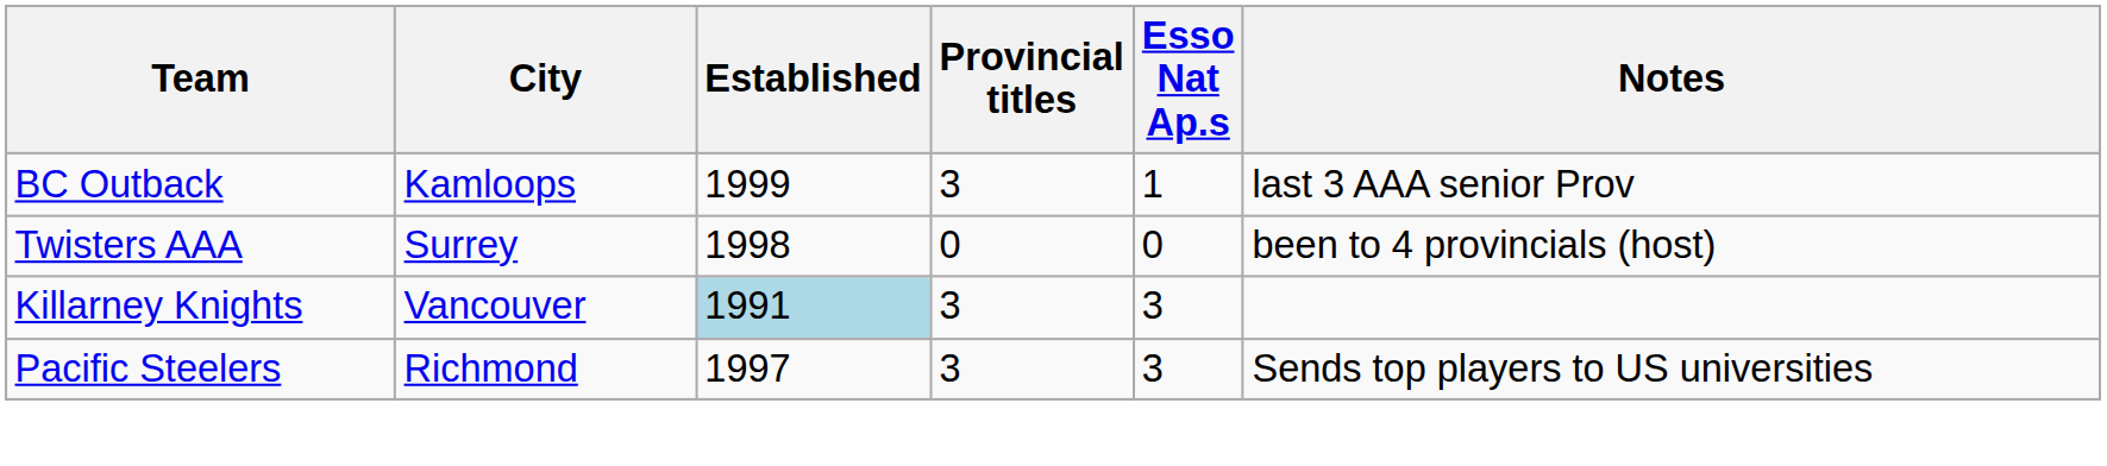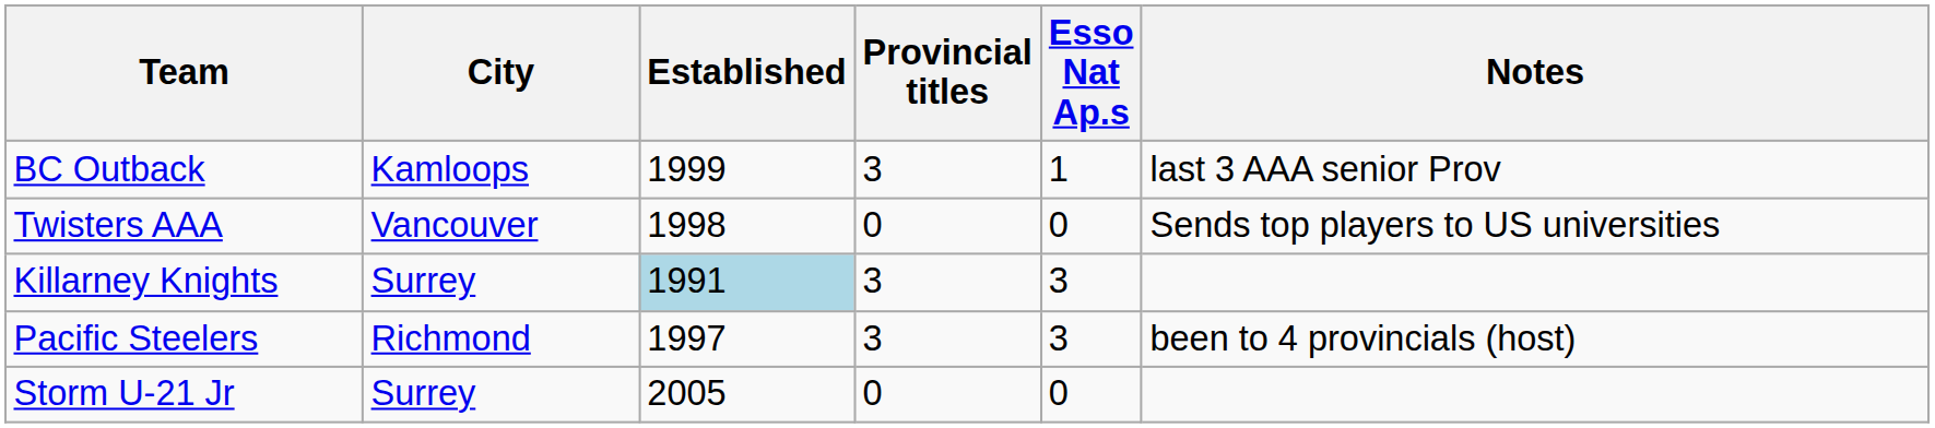 <table class="wikitable">
 <tr>
 <th bgcolor="#DDDDFF" width="20%">Team</th>
 <th bgcolor="#DDDDFF" width="15%">City</th>
 <th bgcolor="#DDDDFF" width="10%">Established</th>
 <th bgcolor="#DDDDFF" width="5%">Provincial titles</th>
 <th bgcolor="#DDDDFF" width="5%"><a href='#'>Esso Nat Ap.s</a></th>
 <th bgcolor="#DDDDFF" width="45%">Notes</th>
 </tr>
 <tr>
 <td><a href='#'>BC Outback</a></td>
 <td><a href='#'>Kamloops</a></td>
 <td>1999</td>
 <td>3</td>
 <td>1</td>
 <td>last 3 AAA senior Prov</td>
 </tr>
 <tr>
 <td><a href='#'>Twisters AAA</a></td>
-<td><a href='#'>Surrey</a></td>
+<td><a href='#'>Vancouver</a></td>
 <td>1998</td>
 <td>0</td>
 <td>0</td>
-<td>been to 4 provincials (host)</td>
+<td>Sends top players to US universities</td>
 </tr>
 <tr>
 <td><a href='#'>Killarney Knights</a></td>
-<td><a href='#'>Vancouver</a></td>
+<td><a href='#'>Surrey</a></td>
 <td style="background: lightblue;">1991</td>
 <td>3</td>
 <td>3</td>
 </tr>
 <tr>
 <td><a href='#'>Pacific Steelers</a></td>
 <td><a href='#'>Richmond</a></td>
 <td>1997</td>
 <td>3</td>
 <td>3</td>
-<td>Sends top players to US universities</td>
+<td>been to 4 provincials (host)</td>
+</tr>
+<tr>
+<td><a href='#'>Storm U-21 Jr</a></td>
+<td><a href='#'>Surrey</a></td>
+<td>2005</td>
+<td>0</td>
+<td>0</td>
+<td></td>
 </tr>
 </table>
